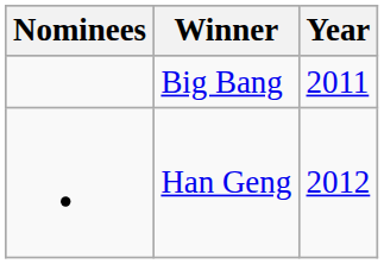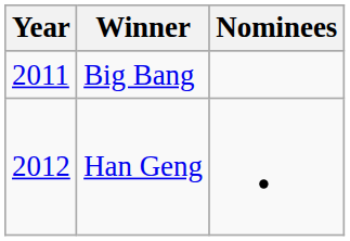 <table class="wikitable">
 <tr>
+<th>Year</th>
+<th>Winner</th>
 <th>Nominees</th>
-<th>Winner</th>
-<th>Year</th>
 </tr>
 <tr>
+<td><a href='#'>2011</a></td>
+<td><a href='#'>Big Bang</a></td>
 <td></td>
-<td><a href='#'>Big Bang</a></td>
-<td><a href='#'>2011</a></td>
 </tr>
 <tr>
+<td><a href='#'>2012</a></td>
+<td><a href='#'>Han Geng</a></td>
 <td><br><ul><li></li></ul></td>
-<td><a href='#'>Han Geng</a></td>
-<td><a href='#'>2012</a></td>
 </tr>
 </table>
